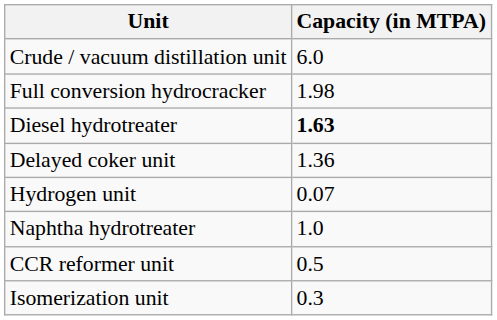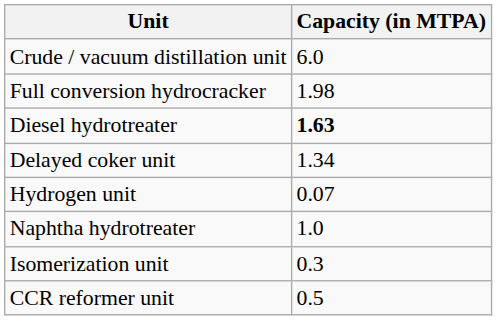 <table class="wikitable">
 <tr>
 <th>Unit</th>
 <th>Capacity (in MTPA)</th>
 </tr>
 <tr>
 <td>Crude / vacuum distillation unit</td>
 <td>6.0</td>
 </tr>
 <tr>
 <td>Full conversion hydrocracker</td>
 <td>1.98</td>
 </tr>
 <tr>
 <td>Diesel hydrotreater</td>
 <td><strong>1.63</strong></td>
 </tr>
 <tr>
 <td>Delayed coker unit</td>
-<td>1.36</td>
+<td>1.34</td>
 </tr>
 <tr>
 <td>Hydrogen unit</td>
 <td>0.07</td>
 </tr>
 <tr>
 <td>Naphtha hydrotreater</td>
 <td>1.0</td>
 </tr>
 <tr>
+<td>Isomerization unit</td>
+<td>0.3</td>
+</tr>
+<tr>
 <td>CCR reformer unit</td>
 <td>0.5</td>
 </tr>
-<tr>
-<td>Isomerization unit</td>
-<td>0.3</td>
-</tr>
 </table>
